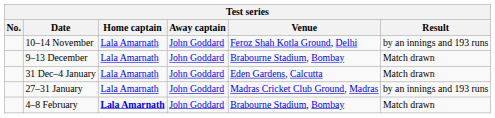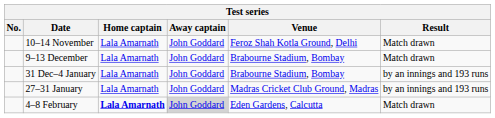 <table class="wikitable">
 <tr>
 <th colspan="9">Test series</th>
 </tr>
 <tr>
 <th>No.</th>
 <th>Date</th>
 <th>Home captain</th>
 <th>Away captain</th>
 <th>Venue</th>
 <th>Result</th>
 </tr>
 <tr>
 <td></td>
 <td>10–14 November</td>
 <td><a href='#'>Lala Amarnath</a></td>
 <td><a href='#'>John Goddard</a></td>
 <td><a href='#'>Feroz Shah Kotla Ground</a>, <a href='#'>Delhi</a></td>
-<td> by an innings and 193 runs</td>
+<td>Match drawn</td>
 </tr>
 <tr>
 <td></td>
 <td>9–13 December</td>
 <td><a href='#'>Lala Amarnath</a></td>
 <td><a href='#'>John Goddard</a></td>
 <td><a href='#'>Brabourne Stadium</a>, <a href='#'>Bombay</a></td>
 <td>Match drawn</td>
 </tr>
 <tr>
 <td></td>
 <td>31 Dec–4 January</td>
 <td><a href='#'>Lala Amarnath</a></td>
 <td><a href='#'>John Goddard</a></td>
-<td><a href='#'>Eden Gardens</a>, <a href='#'>Calcutta</a></td>
-<td>Match drawn</td>
+<td><a href='#'>Brabourne Stadium</a>, <a href='#'>Bombay</a></td>
+<td> by an innings and 193 runs</td>
 </tr>
 <tr>
 <td></td>
 <td>27–31 January</td>
 <td><a href='#'>Lala Amarnath</a></td>
 <td><a href='#'>John Goddard</a></td>
 <td><a href='#'>Madras Cricket Club Ground</a>, <a href='#'>Madras</a></td>
 <td> by an innings and 193 runs</td>
 </tr>
 <tr>
 <td></td>
 <td>4–8 February</td>
 <td><strong><a href='#'>Lala Amarnath</a></strong></td>
-<td><a href='#'>John Goddard</a></td>
-<td><a href='#'>Brabourne Stadium</a>, <a href='#'>Bombay</a></td>
+<td style="background: lightgrey;"><a href='#'>John Goddard</a></td>
+<td><a href='#'>Eden Gardens</a>, <a href='#'>Calcutta</a></td>
 <td>Match drawn</td>
 </tr>
 </table>
